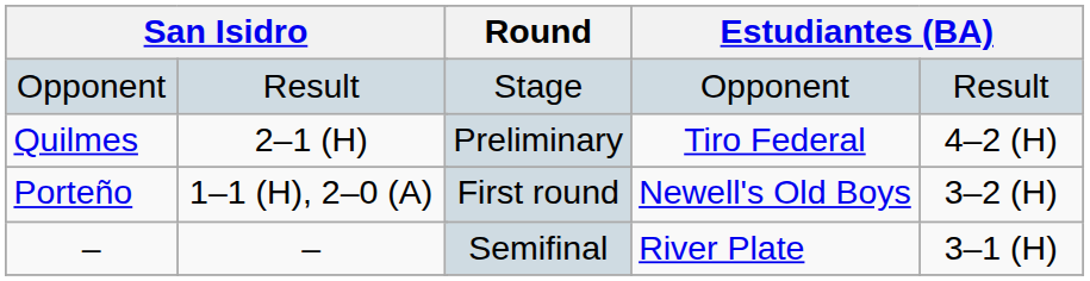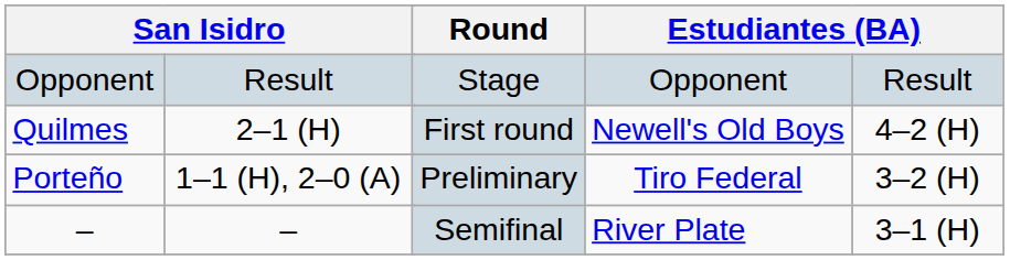 <table class="wikitable" style="text-align:center;">
 <tr>
 <th colspan=3 width=200px><a href='#'>San Isidro</a></th>
 <th>Round</th>
 <th colspan=3 width=200px><a href='#'>Estudiantes (BA)</a></th>
 </tr>
 <tr bgcolor= #CFDBE2>
 <td>Opponent</td>
 <td colspan=2 width= 70px>Result</td>
 <td>Stage</td>
 <td>Opponent</td>
 <td colspan=2 width= 70px>Result</td>
 </tr>
 <tr>
 <td align= left><a href='#'>Quilmes</a></td>
 <td colspan=2>2–1 (H)</td>
-<td bgcolor= #CFDBE2>Preliminary</td>
-<td align= center><a href='#'>Tiro Federal</a></td>
+<td bgcolor= #CFDBE2>First round</td>
+<td align=left><a href='#'>Newell's Old Boys</a></td>
 <td colspan=2>4–2 (H)</td>
 </tr>
 <tr>
 <td align=left><a href='#'>Porteño</a></td>
 <td colspan=2>1–1 (H), 2–0 (A)</td>
-<td bgcolor= #CFDBE2>First round</td>
-<td align=left><a href='#'>Newell's Old Boys</a></td>
+<td bgcolor= #CFDBE2>Preliminary</td>
+<td align= center><a href='#'>Tiro Federal</a></td>
 <td colspan=2>3–2 (H)</td>
 </tr>
 <tr>
 <td align=center>– </td>
 <td colspan=2>–</td>
 <td bgcolor= #CFDBE2>Semifinal</td>
 <td align=left><a href='#'>River Plate</a></td>
 <td colspan=2>3–1 (H)</td>
 </tr>
 </table>
